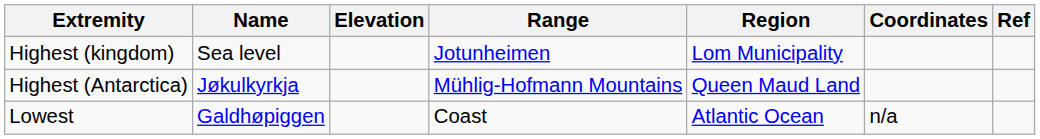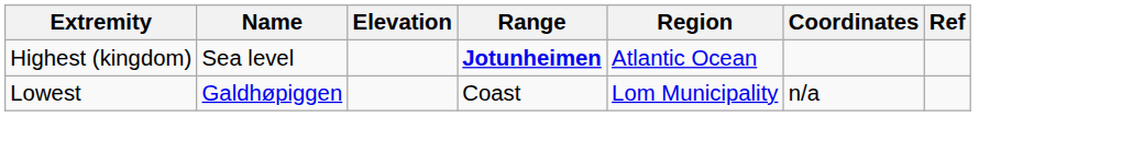 <table class = "wikitable sortable">
 <tr>
 <th class="unsortable">Extremity</th>
 <th>Name</th>
 <th>Elevation</th>
 <th class="unsortable">Range</th>
 <th class="unsortable">Region</th>
 <th class="unsortable">Coordinates</th>
 <th class="unsortable">Ref</th>
 </tr>
 <tr class="vcard">
 <td>Highest (kingdom)</td>
 <td class="fn org">Sea level</td>
 <td></td>
-<td><a href='#'>Jotunheimen</a></td>
-<td><a href='#'>Lom Municipality</a></td>
-<td></td>
-<td></td>
-</tr>
-<tr class="vcard">
-<td>Highest (Antarctica)</td>
-<td class="fn org"><a href='#'>Jøkulkyrkja</a></td>
-<td></td>
-<td><a href='#'>Mühlig-Hofmann Mountains</a></td>
-<td><a href='#'>Queen Maud Land</a></td>
+<td><strong><a href='#'>Jotunheimen</a></strong></td>
+<td><a href='#'>Atlantic Ocean</a></td>
 <td></td>
 <td></td>
 </tr>
 <tr class="vcard">
 <td>Lowest</td>
 <td class="fn org"><a href='#'>Galdhøpiggen</a></td>
 <td></td>
 <td>Coast</td>
-<td><a href='#'>Atlantic Ocean</a></td>
+<td><a href='#'>Lom Municipality</a></td>
 <td>n/a</td>
 <td></td>
 </tr>
 </table>
